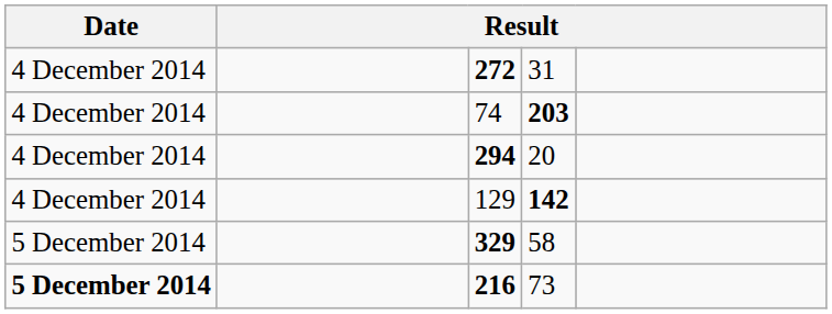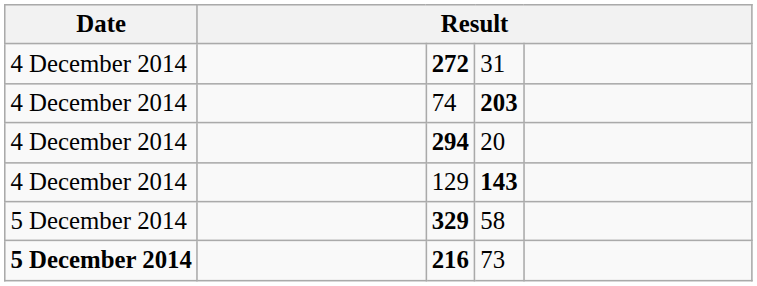 <table class="wikitable">
 <tr>
 <th>Date</th>
 <th colspan=4>Result</th>
 </tr>
 <tr>
 <td>4 December 2014</td>
 <td width=140px><strong></strong></td>
 <td style="text-align:left;"><strong>272</strong></td>
 <td>31</td>
 <td width=140px style="text-align:left;"></td>
 </tr>
 <tr>
 <td>4 December 2014</td>
 <td width=140px></td>
 <td style="text-align:left;">74</td>
 <td><strong>203</strong></td>
 <td width=140px style="text-align:left;"><strong></strong></td>
 </tr>
 <tr>
 <td>4 December 2014</td>
 <td width=140px><strong></strong></td>
 <td style="text-align:left;"><strong>294</strong></td>
 <td>20</td>
 <td width=140px style="text-align:left;"></td>
 </tr>
 <tr>
 <td>4 December 2014</td>
 <td width=140px></td>
 <td style="text-align:left;">129</td>
-<td><strong>142</strong></td>
+<td><strong>143</strong></td>
 <td width=140px style="text-align:left;"><strong></strong></td>
 </tr>
 <tr>
 <td>5 December 2014</td>
 <td width=140px><strong></strong></td>
 <td style="text-align:left;"><strong>329</strong></td>
 <td>58</td>
 <td width=140px style="text-align:left;"></td>
 </tr>
 <tr>
 <td><strong>5 December 2014</strong></td>
 <td width=140px><strong></strong></td>
 <td style="text-align:left;"><strong>216</strong></td>
 <td>73</td>
 <td width=140px style="text-align:left;"></td>
 </tr>
 </table>
